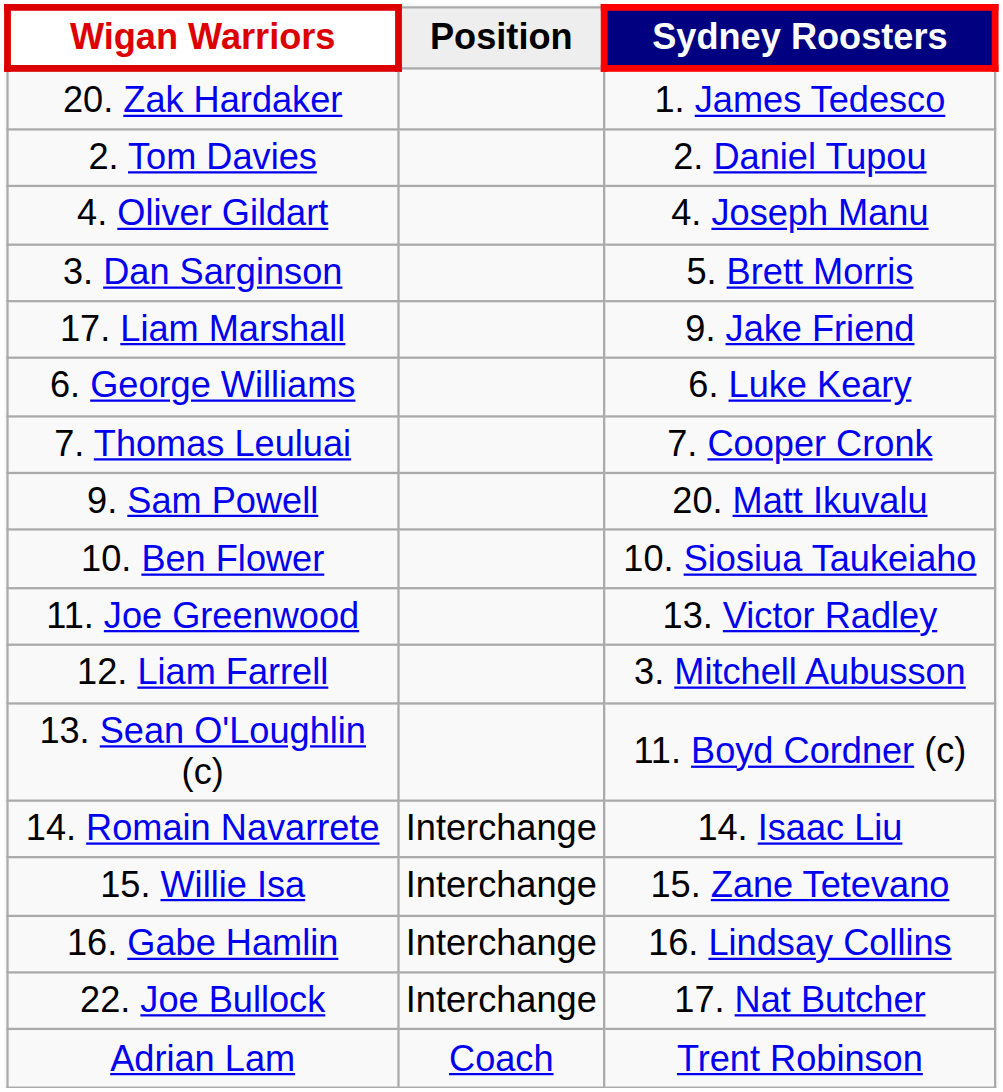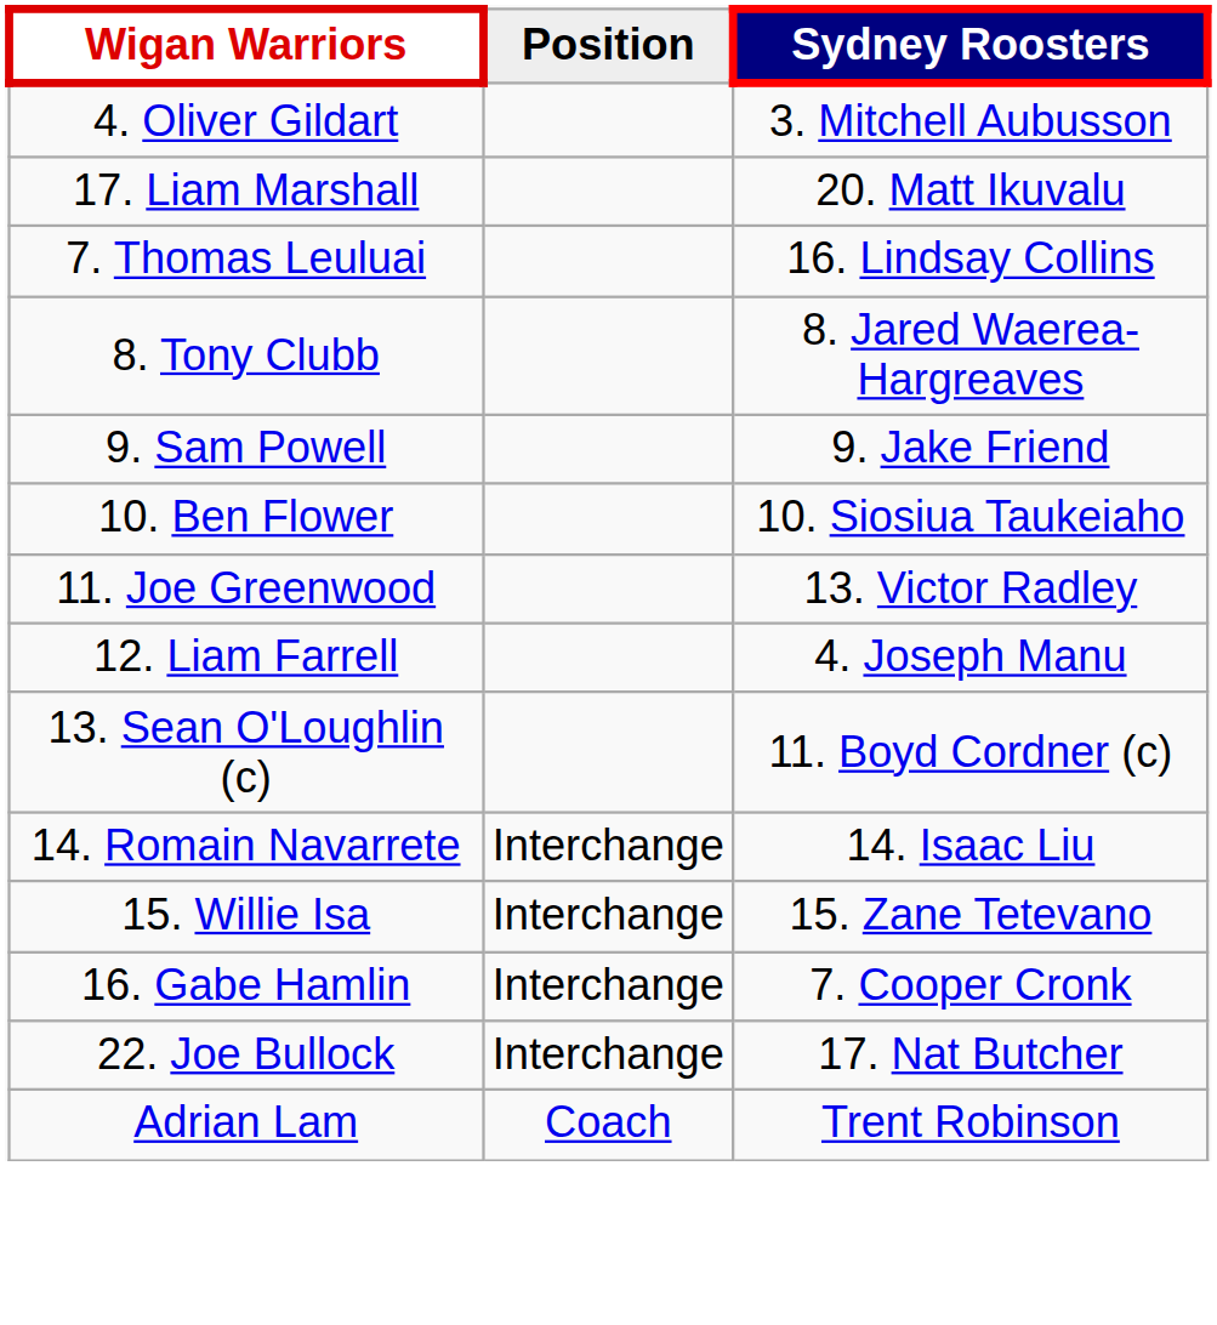 <table class="wikitable" style="margin: 1em auto 1em auto; text-align:center;">
 <tr>
 <th align="centre" width="163" style="border: 3px solid #DD0000; background: white; color: #DD0000">Wigan Warriors</th>
 <th align="center" style="background: #eeeeee; color: black">Position</th>
 <th align="centre" width="163" style="border: 3px solid red; background: navy; color: white">Sydney Roosters</th>
 </tr>
 <tr>
-<td>20. <a href='#'>Zak Hardaker</a></td>
-<td></td>
-<td>1. <a href='#'>James Tedesco</a></td>
-</tr>
-<tr>
-<td>2. <a href='#'>Tom Davies</a></td>
-<td></td>
-<td>2. <a href='#'>Daniel Tupou</a></td>
-</tr>
-<tr>
 <td>4. <a href='#'>Oliver Gildart</a></td>
 <td></td>
-<td>4. <a href='#'>Joseph Manu</a></td>
-</tr>
-<tr>
-<td>3. <a href='#'>Dan Sarginson</a></td>
-<td></td>
-<td>5. <a href='#'>Brett Morris</a></td>
+<td>3. <a href='#'>Mitchell Aubusson</a></td>
 </tr>
 <tr>
 <td>17. <a href='#'>Liam Marshall</a></td>
 <td></td>
-<td>9. <a href='#'>Jake Friend</a></td>
-</tr>
-<tr>
-<td>6. <a href='#'>George Williams</a></td>
-<td></td>
-<td>6. <a href='#'>Luke Keary</a></td>
+<td>20. <a href='#'>Matt Ikuvalu</a></td>
 </tr>
 <tr>
 <td>7. <a href='#'>Thomas Leuluai</a></td>
 <td></td>
-<td>7. <a href='#'>Cooper Cronk</a></td>
+<td>16. <a href='#'>Lindsay Collins</a></td>
+</tr>
+<tr>
+<td>8. <a href='#'>Tony Clubb</a></td>
+<td></td>
+<td>8. <a href='#'>Jared Waerea-Hargreaves</a></td>
 </tr>
 <tr>
 <td>9. <a href='#'>Sam Powell</a></td>
 <td></td>
-<td>20. <a href='#'>Matt Ikuvalu</a></td>
+<td>9. <a href='#'>Jake Friend</a></td>
 </tr>
 <tr>
 <td>10. <a href='#'>Ben Flower</a></td>
 <td></td>
 <td>10. <a href='#'>Siosiua Taukeiaho</a></td>
 </tr>
 <tr>
 <td>11. <a href='#'>Joe Greenwood</a></td>
 <td></td>
 <td>13. <a href='#'>Victor Radley</a></td>
 </tr>
 <tr>
 <td>12. <a href='#'>Liam Farrell</a></td>
 <td></td>
-<td>3. <a href='#'>Mitchell Aubusson</a></td>
+<td>4. <a href='#'>Joseph Manu</a></td>
 </tr>
 <tr>
 <td>13. <a href='#'>Sean O'Loughlin</a> (c)</td>
 <td></td>
 <td>11. <a href='#'>Boyd Cordner</a> (c)</td>
 </tr>
 <tr>
 <td>14. <a href='#'>Romain Navarrete</a></td>
 <td>Interchange</td>
 <td>14. <a href='#'>Isaac Liu</a></td>
 </tr>
 <tr>
 <td>15. <a href='#'>Willie Isa</a></td>
 <td>Interchange</td>
 <td>15. <a href='#'>Zane Tetevano</a></td>
 </tr>
 <tr>
 <td>16. <a href='#'>Gabe Hamlin</a></td>
 <td>Interchange</td>
-<td>16. <a href='#'>Lindsay Collins</a></td>
+<td>7. <a href='#'>Cooper Cronk</a></td>
 </tr>
 <tr>
 <td>22. <a href='#'>Joe Bullock</a></td>
 <td>Interchange</td>
 <td>17. <a href='#'>Nat Butcher</a></td>
 </tr>
 <tr>
 <td><a href='#'>Adrian Lam</a></td>
 <td><a href='#'>Coach</a></td>
 <td><a href='#'>Trent Robinson</a></td>
 </tr>
 </table>
